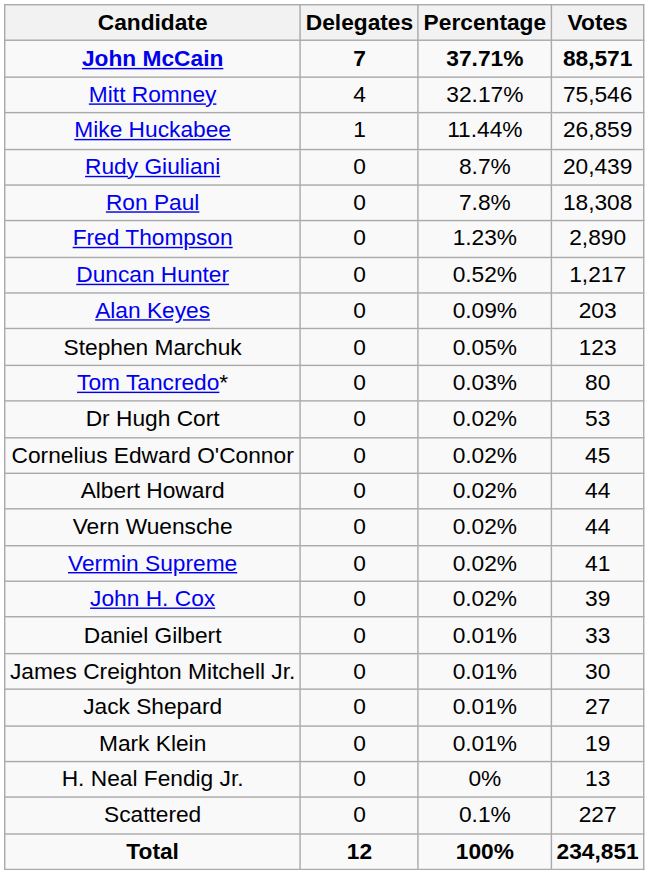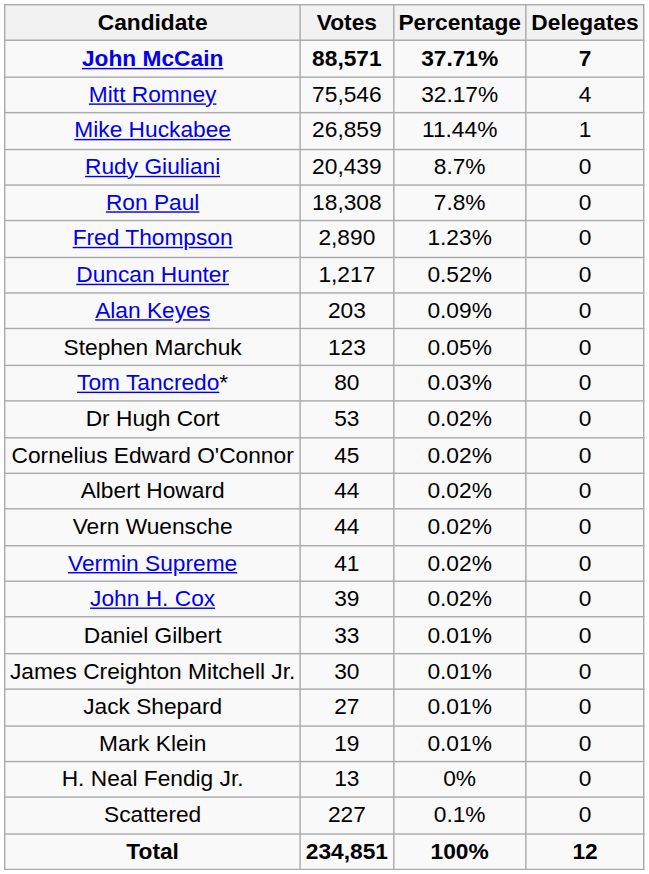 <table class="wikitable sortable" style="text-align:center;">
 <tr>
 <th>Candidate</th>
+<th>Votes</th>
+<th>Percentage</th>
 <th>Delegates</th>
-<th>Percentage</th>
-<th>Votes</th>
 </tr>
 <tr>
 <td><strong><a href='#'>John McCain</a></strong></td>
+<td><strong>88,571</strong></td>
+<td><strong>37.71%</strong></td>
 <td><strong>7</strong></td>
-<td><strong>37.71%</strong></td>
-<td><strong>88,571</strong></td>
 </tr>
 <tr>
 <td><a href='#'>Mitt Romney</a></td>
+<td>75,546</td>
+<td>32.17%</td>
 <td>4</td>
-<td>32.17%</td>
-<td>75,546</td>
 </tr>
 <tr>
 <td><a href='#'>Mike Huckabee</a></td>
+<td>26,859</td>
+<td>11.44%</td>
 <td>1</td>
-<td>11.44%</td>
-<td>26,859</td>
 </tr>
 <tr>
 <td><a href='#'>Rudy Giuliani</a></td>
+<td>20,439</td>
+<td>8.7%</td>
 <td>0</td>
-<td>8.7%</td>
-<td>20,439</td>
 </tr>
 <tr>
 <td><a href='#'>Ron Paul</a></td>
+<td>18,308</td>
+<td>7.8%</td>
 <td>0</td>
-<td>7.8%</td>
-<td>18,308</td>
 </tr>
 <tr>
 <td><a href='#'>Fred Thompson</a></td>
+<td>2,890</td>
+<td>1.23%</td>
 <td>0</td>
-<td>1.23%</td>
-<td>2,890</td>
 </tr>
 <tr>
 <td><a href='#'>Duncan Hunter</a></td>
+<td>1,217</td>
+<td>0.52%</td>
 <td>0</td>
-<td>0.52%</td>
-<td>1,217</td>
 </tr>
 <tr>
 <td><a href='#'>Alan Keyes</a></td>
+<td>203</td>
+<td>0.09%</td>
 <td>0</td>
-<td>0.09%</td>
-<td>203</td>
 </tr>
 <tr>
 <td>Stephen Marchuk</td>
+<td>123</td>
+<td>0.05%</td>
 <td>0</td>
-<td>0.05%</td>
-<td>123</td>
 </tr>
 <tr>
 <td><a href='#'>Tom Tancredo</a>*</td>
+<td>80</td>
+<td>0.03%</td>
 <td>0</td>
-<td>0.03%</td>
-<td>80</td>
 </tr>
 <tr>
 <td>Dr Hugh Cort</td>
+<td>53</td>
+<td>0.02%</td>
 <td>0</td>
-<td>0.02%</td>
-<td>53</td>
 </tr>
 <tr>
 <td>Cornelius Edward O'Connor</td>
+<td>45</td>
+<td>0.02%</td>
 <td>0</td>
-<td>0.02%</td>
-<td>45</td>
 </tr>
 <tr>
 <td>Albert Howard</td>
+<td>44</td>
+<td>0.02%</td>
 <td>0</td>
-<td>0.02%</td>
-<td>44</td>
 </tr>
 <tr>
 <td>Vern Wuensche</td>
+<td>44</td>
+<td>0.02%</td>
 <td>0</td>
-<td>0.02%</td>
-<td>44</td>
 </tr>
 <tr>
 <td><a href='#'>Vermin Supreme</a></td>
+<td>41</td>
+<td>0.02%</td>
 <td>0</td>
-<td>0.02%</td>
-<td>41</td>
 </tr>
 <tr>
 <td><a href='#'>John H. Cox</a></td>
+<td>39</td>
+<td>0.02%</td>
 <td>0</td>
-<td>0.02%</td>
-<td>39</td>
 </tr>
 <tr>
 <td>Daniel Gilbert</td>
+<td>33</td>
+<td>0.01%</td>
 <td>0</td>
-<td>0.01%</td>
-<td>33</td>
 </tr>
 <tr>
 <td>James Creighton Mitchell Jr.</td>
+<td>30</td>
+<td>0.01%</td>
 <td>0</td>
-<td>0.01%</td>
-<td>30</td>
 </tr>
 <tr>
 <td>Jack Shepard</td>
+<td>27</td>
+<td>0.01%</td>
 <td>0</td>
-<td>0.01%</td>
-<td>27</td>
 </tr>
 <tr>
 <td>Mark Klein</td>
+<td>19</td>
+<td>0.01%</td>
 <td>0</td>
-<td>0.01%</td>
-<td>19</td>
 </tr>
 <tr>
 <td>H. Neal Fendig Jr.</td>
+<td>13</td>
+<td>0%</td>
 <td>0</td>
-<td>0%</td>
-<td>13</td>
 </tr>
 <tr>
 <td>Scattered</td>
+<td>227</td>
+<td>0.1%</td>
 <td>0</td>
-<td>0.1%</td>
-<td>227</td>
 </tr>
 <tr>
 <td><strong>Total</strong></td>
+<td><strong>234,851</strong></td>
+<td><strong>100%</strong></td>
 <td><strong>12</strong></td>
-<td><strong>100%</strong></td>
-<td><strong>234,851</strong></td>
 </tr>
 </table>
